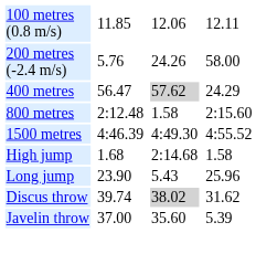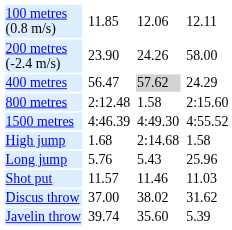 <table>
 <tr>
 <td bgcolor = DDEEFF><a href='#'>100 metres</a> <br> (0.8 m/s)</td>
 <td></td>
 <td>11.85</td>
 <td></td>
 <td>12.06</td>
 <td></td>
 <td>12.11</td>
 </tr>
 <tr>
 <td bgcolor = DDEEFF><a href='#'>200 metres</a> <br> (-2.4 m/s)</td>
 <td></td>
-<td>5.76</td>
+<td>23.90</td>
 <td></td>
 <td>24.26</td>
 <td></td>
 <td>58.00</td>
 </tr>
 <tr>
 <td bgcolor = DDEEFF><a href='#'>400 metres</a></td>
 <td></td>
 <td>56.47</td>
 <td></td>
 <td style="background: lightgrey;">57.62</td>
 <td></td>
 <td>24.29</td>
 </tr>
 <tr>
 <td bgcolor = DDEEFF><a href='#'>800 metres</a></td>
 <td></td>
 <td>2:12.48</td>
 <td></td>
 <td>1.58</td>
 <td></td>
 <td>2:15.60</td>
 </tr>
 <tr>
 <td bgcolor = DDEEFF><a href='#'>1500 metres</a></td>
 <td></td>
 <td>4:46.39</td>
 <td></td>
 <td>4:49.30</td>
 <td></td>
 <td>4:55.52</td>
 </tr>
 <tr>
 <td bgcolor = DDEEFF><a href='#'>High jump</a></td>
 <td></td>
 <td>1.68</td>
 <td></td>
 <td>2:14.68</td>
 <td></td>
 <td>1.58</td>
 </tr>
 <tr>
 <td bgcolor = DDEEFF><a href='#'>Long jump</a></td>
 <td></td>
-<td>23.90</td>
+<td>5.76</td>
 <td></td>
 <td>5.43</td>
 <td></td>
 <td>25.96</td>
 </tr>
 <tr>
+<td bgcolor = DDEEFF><a href='#'>Shot put</a></td>
+<td></td>
+<td>11.57</td>
+<td></td>
+<td>11.46</td>
+<td></td>
+<td>11.03</td>
+</tr>
+<tr>
 <td bgcolor = DDEEFF><a href='#'>Discus throw</a></td>
 <td></td>
-<td>39.74</td>
+<td>37.00</td>
 <td></td>
-<td style="background: lightgrey;">38.02</td>
+<td>38.02</td>
 <td></td>
 <td>31.62</td>
 </tr>
 <tr>
 <td bgcolor = DDEEFF><a href='#'>Javelin throw</a></td>
 <td></td>
-<td>37.00</td>
+<td>39.74</td>
 <td></td>
 <td>35.60</td>
 <td></td>
 <td>5.39</td>
 </tr>
 </table>
